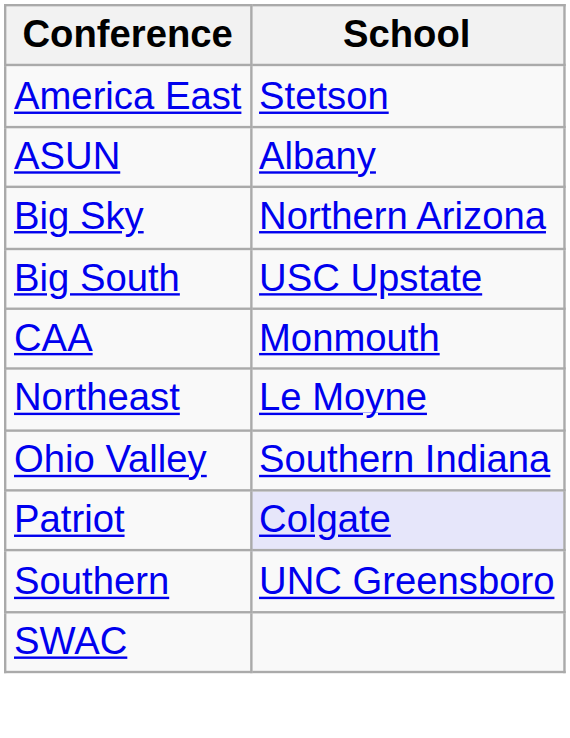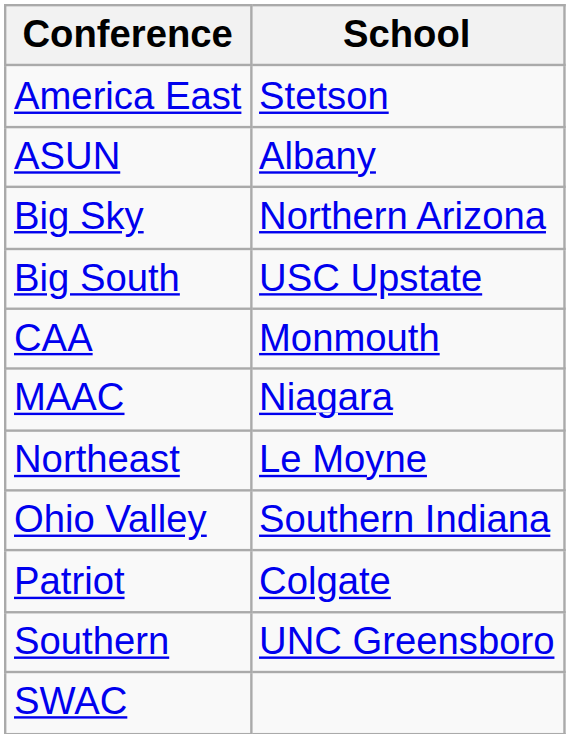 <table class="wikitable sortable">
 <tr>
 <th>Conference</th>
 <th>School</th>
 </tr>
 <tr>
 <td><a href='#'>America East</a></td>
 <td><a href='#'>Stetson</a></td>
 </tr>
 <tr>
 <td><a href='#'>ASUN</a></td>
 <td><a href='#'>Albany</a></td>
 </tr>
 <tr>
 <td><a href='#'>Big Sky</a></td>
 <td><a href='#'>Northern Arizona</a></td>
 </tr>
 <tr>
 <td><a href='#'>Big South</a></td>
 <td><a href='#'>USC Upstate</a></td>
 </tr>
 <tr>
 <td><a href='#'>CAA</a></td>
 <td><a href='#'>Monmouth</a></td>
 </tr>
 <tr>
+<td><a href='#'>MAAC</a></td>
+<td><a href='#'>Niagara</a></td>
+</tr>
+<tr>
 <td><a href='#'>Northeast</a></td>
 <td><a href='#'>Le Moyne</a></td>
 </tr>
 <tr>
 <td><a href='#'>Ohio Valley</a></td>
 <td><a href='#'>Southern Indiana</a></td>
 </tr>
 <tr>
 <td><a href='#'>Patriot</a></td>
-<td style="background: lavender;"><a href='#'>Colgate</a></td>
+<td><a href='#'>Colgate</a></td>
 </tr>
 <tr>
 <td><a href='#'>Southern</a></td>
 <td><a href='#'>UNC Greensboro</a></td>
 </tr>
 <tr>
 <td><a href='#'>SWAC</a></td>
 <td></td>
 </tr>
 </table>
